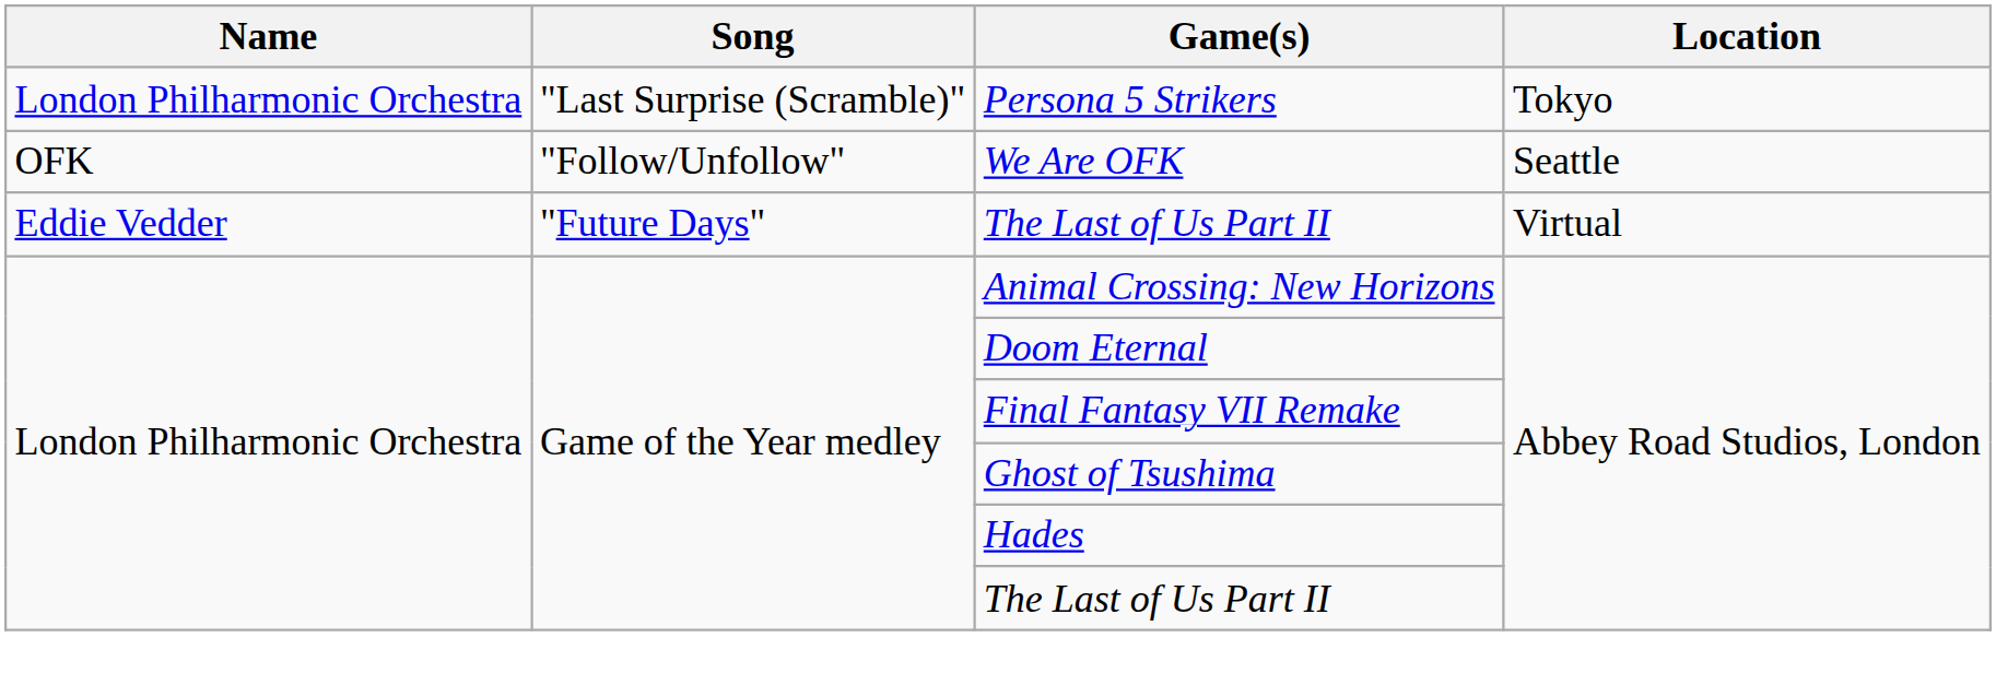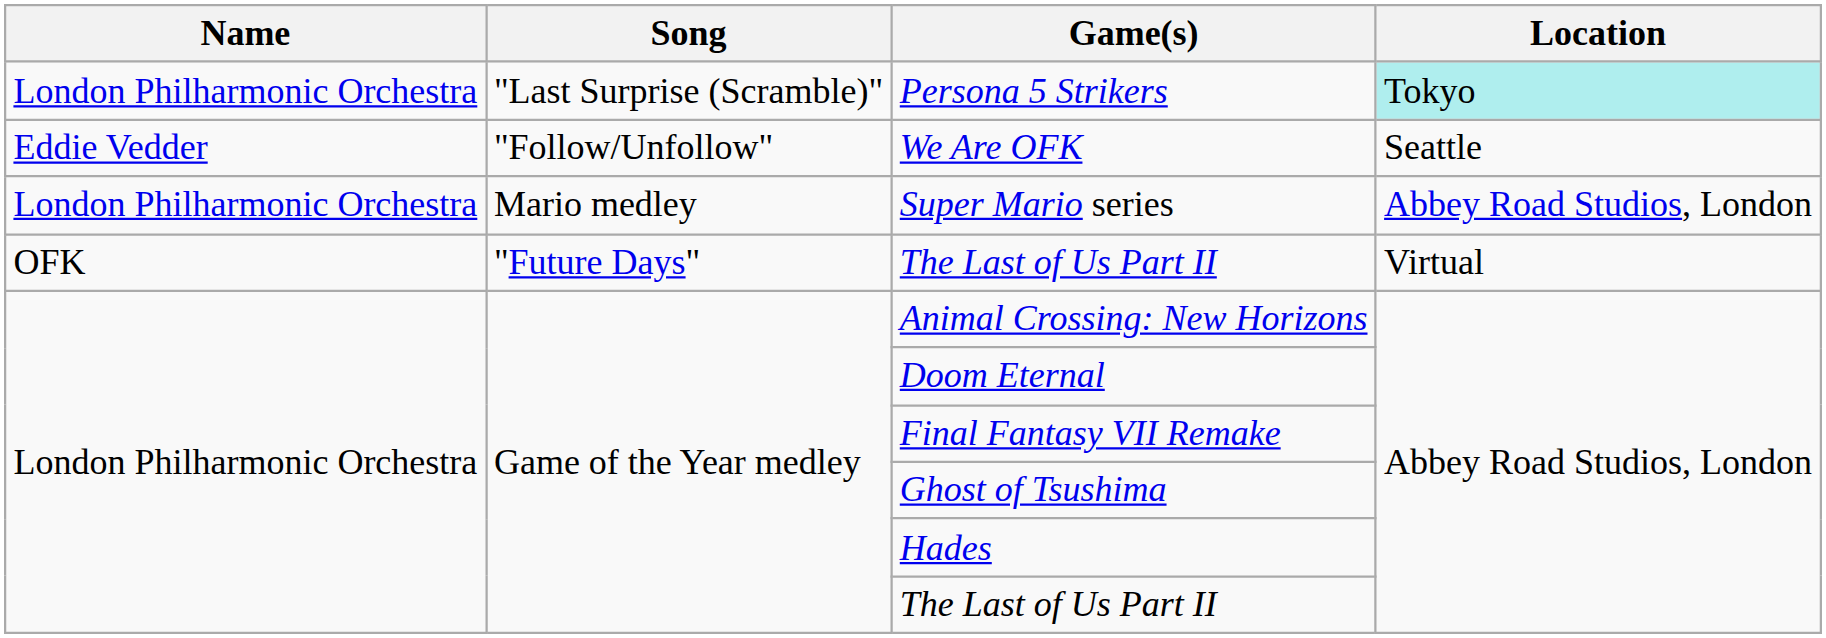 <table class="wikitable sortable">
 <tr>
 <th>Name</th>
 <th>Song</th>
 <th>Game(s)</th>
 <th class="unsortable">Location</th>
 </tr>
 <tr>
 <td><a href='#'>London Philharmonic Orchestra</a></td>
 <td>"Last Surprise (Scramble)"</td>
 <td><em><a href='#'>Persona 5 Strikers</a></em></td>
-<td>Tokyo</td>
+<td style="background: paleturquoise;">Tokyo</td>
 </tr>
 <tr>
-<td>OFK</td>
+<td data-sort-value="Vedder, Eddie"><a href='#'>Eddie Vedder</a></td>
 <td>"Follow/Unfollow"</td>
 <td><em><a href='#'>We Are OFK</a></em></td>
 <td>Seattle</td>
 </tr>
 <tr>
-<td data-sort-value="Vedder, Eddie"><a href='#'>Eddie Vedder</a></td>
+<td><a href='#'>London Philharmonic Orchestra</a></td>
+<td>Mario medley</td>
+<td><em><a href='#'>Super Mario</a></em> series</td>
+<td><a href='#'>Abbey Road Studios</a>, London</td>
+</tr>
+<tr>
+<td>OFK</td>
 <td>"<a href='#'>Future Days</a>"</td>
 <td><em><a href='#'>The Last of Us Part II</a></em></td>
 <td>Virtual</td>
 </tr>
 <tr>
 <td rowspan="6">London Philharmonic Orchestra</td>
 <td rowspan="6">Game of the Year medley</td>
 <td><em><a href='#'>Animal&nbsp;Crossing: New Horizons</a></em></td>
 <td rowspan="6">Abbey Road Studios, London</td>
 </tr>
 <tr>
 <td><em><a href='#'>Doom Eternal</a></em></td>
 </tr>
 <tr>
 <td><em><a href='#'>Final Fantasy VII Remake</a></em></td>
 </tr>
 <tr>
 <td><em><a href='#'>Ghost of Tsushima</a></em></td>
 </tr>
 <tr>
 <td><em><a href='#'>Hades</a></em></td>
 </tr>
 <tr>
 <td><em>The Last of Us Part II</em></td>
 </tr>
 </table>
